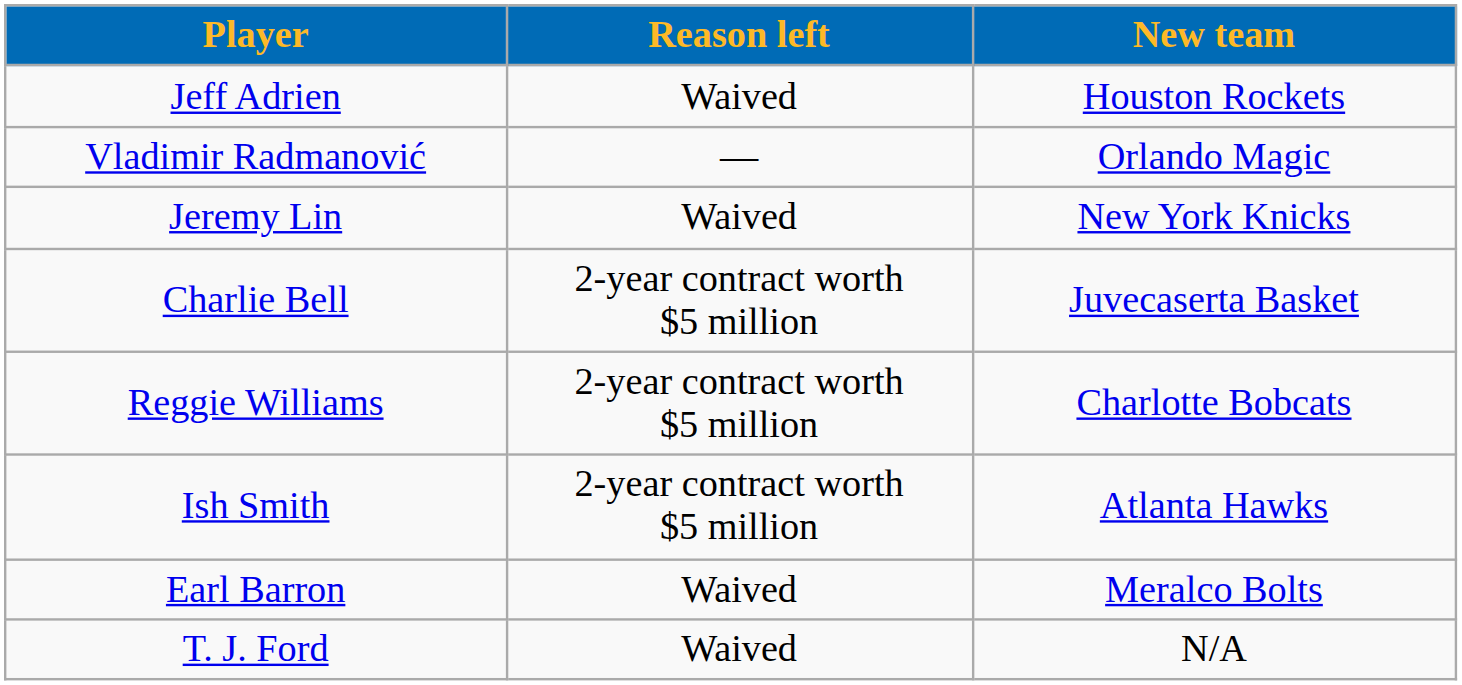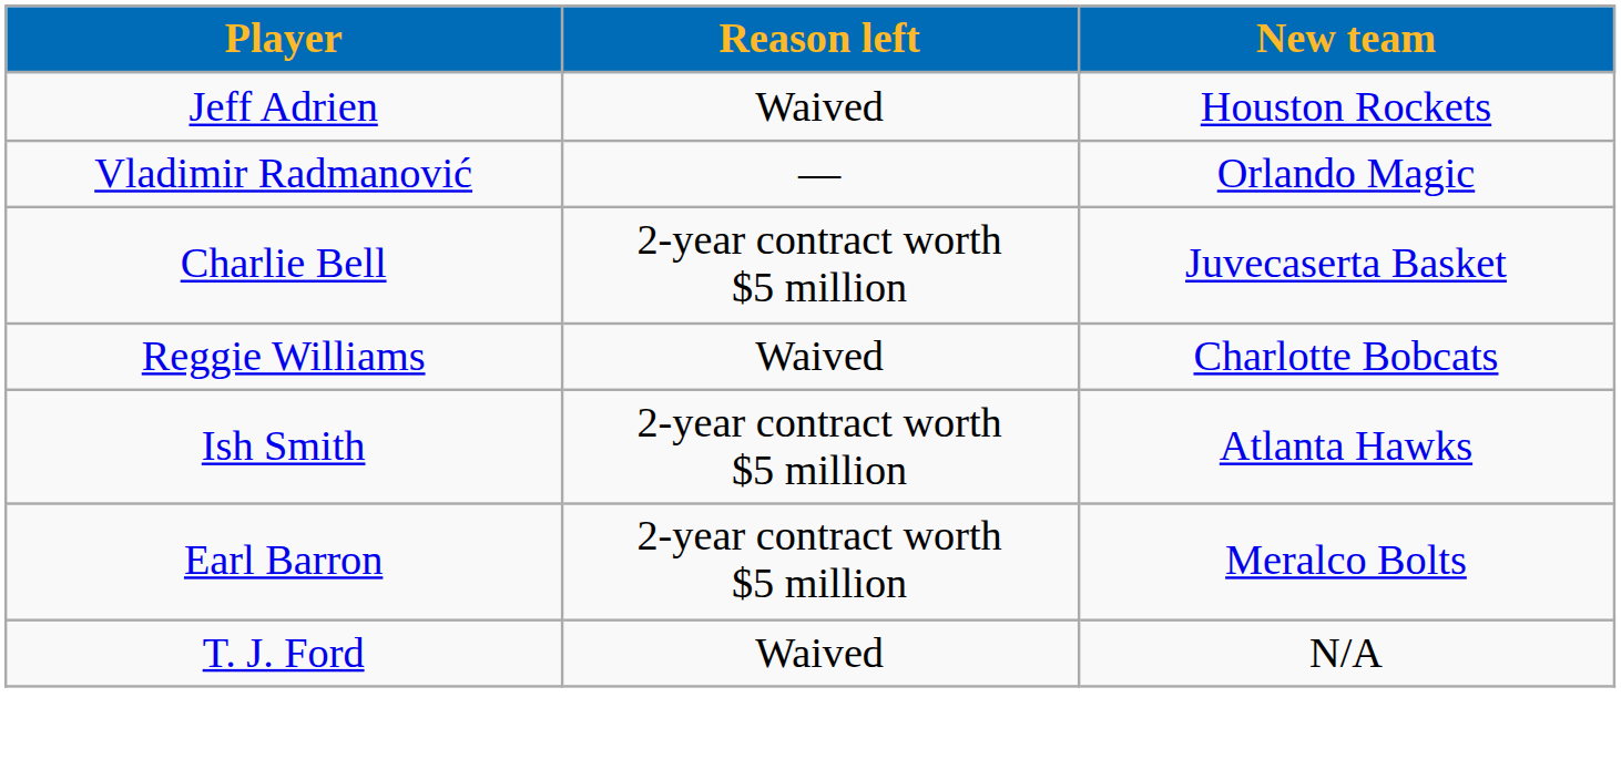 <table class="wikitable sortable sortable" style="text-align: center">
 <tr>
 <th style="background:#006bb6; color:#fdb927" width="10%">Player</th>
 <th style="background:#006bb6; color:#fdb927" width="10%">Reason left</th>
 <th style="background:#006bb6; color:#fdb927" width="10%">New team</th>
 </tr>
 <tr style="text-align: center">
 <td><a href='#'>Jeff Adrien</a></td>
 <td>Waived</td>
 <td><a href='#'>Houston Rockets</a></td>
 </tr>
 <tr style="text-align: center">
 <td><a href='#'>Vladimir Radmanović</a></td>
 <td>—</td>
 <td><a href='#'>Orlando Magic</a></td>
 </tr>
 <tr style="text-align: center">
-<td><a href='#'>Jeremy Lin</a></td>
-<td>Waived</td>
-<td><a href='#'>New York Knicks</a></td>
-</tr>
-<tr style="text-align: center">
 <td><a href='#'>Charlie Bell</a></td>
 <td>2-year contract worth $5 million</td>
 <td><a href='#'>Juvecaserta Basket</a></td>
 </tr>
 <tr style="text-align: center">
 <td><a href='#'>Reggie Williams</a></td>
-<td>2-year contract worth $5 million</td>
+<td>Waived</td>
 <td><a href='#'>Charlotte Bobcats</a></td>
 </tr>
 <tr style="text-align: center">
 <td><a href='#'>Ish Smith</a></td>
 <td>2-year contract worth $5 million</td>
 <td><a href='#'>Atlanta Hawks</a></td>
 </tr>
 <tr style="text-align: center">
 <td><a href='#'>Earl Barron</a></td>
-<td>Waived</td>
+<td>2-year contract worth $5 million</td>
 <td><a href='#'>Meralco Bolts</a></td>
 </tr>
 <tr style="text-align: center">
 <td><a href='#'>T. J. Ford</a></td>
 <td>Waived</td>
 <td>N/A</td>
 </tr>
 </table>
